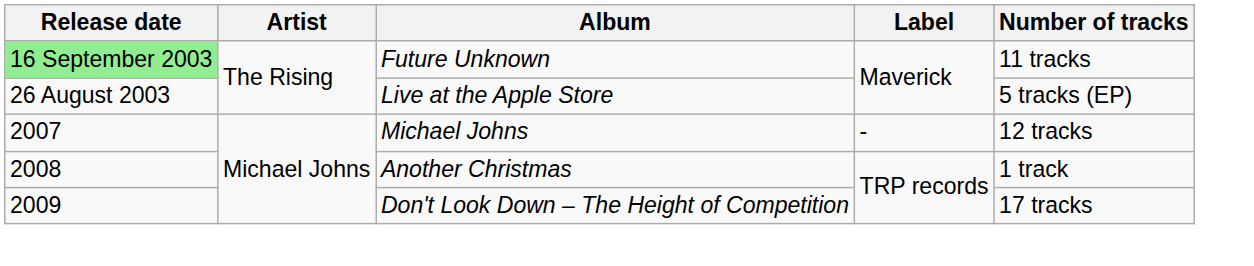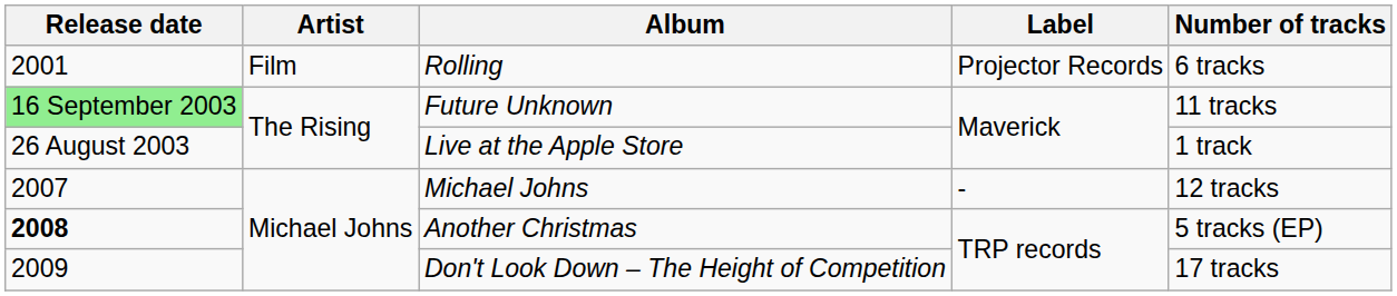 <table class="wikitable">
 <tr>
 <th>Release date</th>
 <th>Artist</th>
 <th>Album</th>
 <th>Label</th>
 <th>Number of tracks</th>
+</tr>
+<tr>
+<td>2001</td>
+<td>Film</td>
+<td><em>Rolling</em></td>
+<td>Projector Records</td>
+<td>6 tracks</td>
 </tr>
 <tr>
 <td style="background: lightgreen;">16 September 2003</td>
 <td rowspan="2">The Rising</td>
 <td><em>Future Unknown</em></td>
 <td rowspan="2">Maverick</td>
 <td>11 tracks</td>
 </tr>
 <tr>
 <td>26 August 2003</td>
 <td><em>Live at the Apple Store</em></td>
-<td>5 tracks (EP)</td>
+<td>1 track</td>
 </tr>
 <tr>
 <td>2007</td>
 <td rowspan="3">Michael Johns</td>
 <td><em>Michael Johns</em></td>
 <td>-</td>
 <td>12 tracks</td>
 </tr>
 <tr>
-<td>2008</td>
+<td><strong>2008</strong></td>
 <td><em>Another Christmas</em></td>
 <td rowspan="2">TRP records</td>
-<td>1 track</td>
+<td>5 tracks (EP)</td>
 </tr>
 <tr>
 <td>2009</td>
 <td><em>Don't Look Down – The Height of Competition</em></td>
 <td>17 tracks</td>
 </tr>
 </table>
